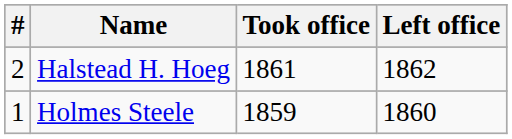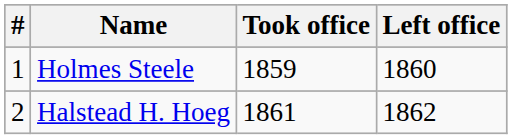 <table class = "wikitable">
 <tr>
 <th>#</th>
 <th>Name</th>
 <th>Took office</th>
 <th>Left office</th>
 </tr>
 <tr>
+<td>1</td>
+<td><a href='#'>Holmes Steele</a></td>
+<td>1859</td>
+<td>1860</td>
+</tr>
+<tr>
 <td>2</td>
 <td><a href='#'>Halstead H. Hoeg</a></td>
 <td>1861</td>
 <td>1862</td>
 </tr>
-<tr>
-<td>1</td>
-<td><a href='#'>Holmes Steele</a></td>
-<td>1859</td>
-<td>1860</td>
-</tr>
 </table>
